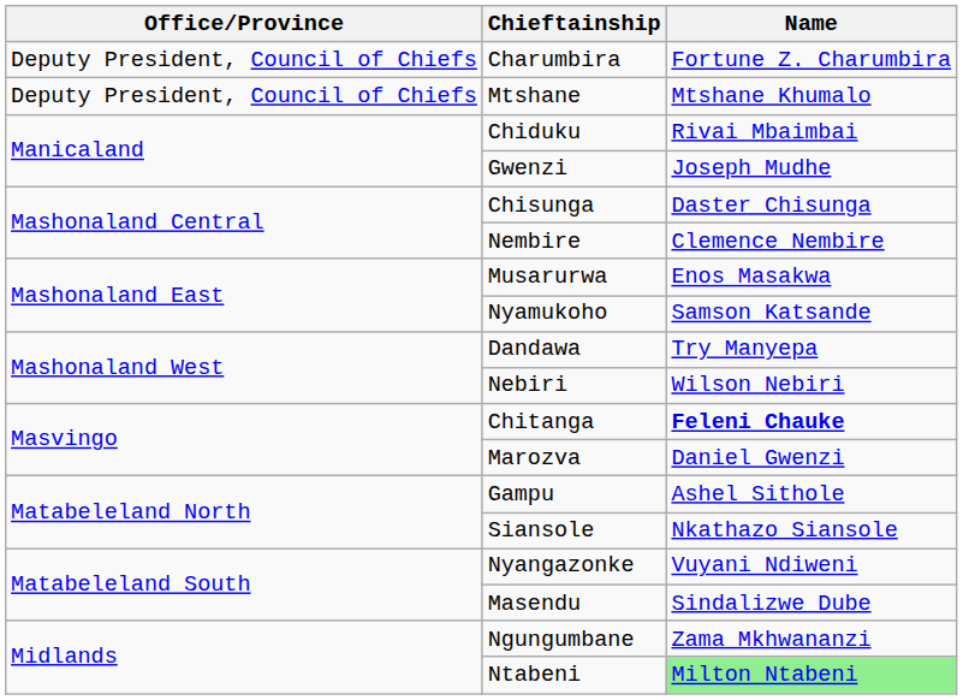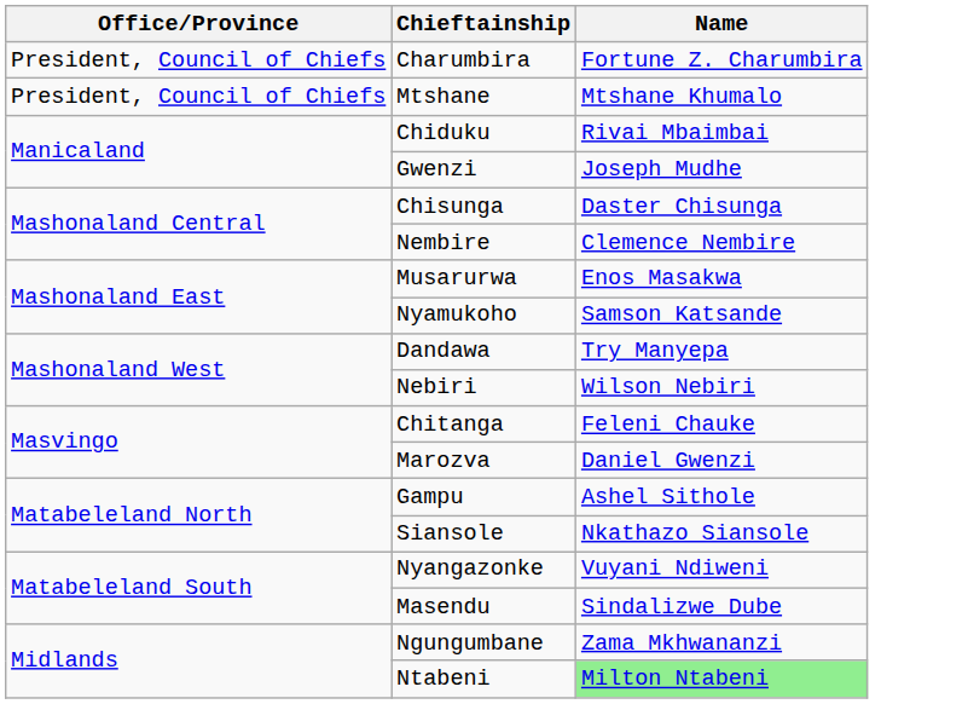 <table class="wikitable">
 <tr>
 <th>Office/Province</th>
 <th>Chieftainship</th>
 <th>Name</th>
 </tr>
 <tr>
-<td>Deputy President, <a href='#'>Council of Chiefs</a></td>
+<td>President, <a href='#'>Council of Chiefs</a></td>
 <td>Charumbira</td>
 <td><a href='#'>Fortune Z. Charumbira</a></td>
 </tr>
 <tr>
-<td>Deputy President, <a href='#'>Council of Chiefs</a></td>
+<td>President, <a href='#'>Council of Chiefs</a></td>
 <td>Mtshane</td>
 <td><a href='#'>Mtshane Khumalo</a></td>
 </tr>
 <tr>
 <td rowspan="2"><a href='#'>Manicaland</a></td>
 <td>Chiduku</td>
 <td><a href='#'>Rivai Mbaimbai</a></td>
 </tr>
 <tr>
 <td>Gwenzi</td>
 <td><a href='#'>Joseph Mudhe</a></td>
 </tr>
 <tr>
 <td rowspan="2"><a href='#'>Mashonaland Central</a></td>
 <td>Chisunga</td>
 <td><a href='#'>Daster Chisunga</a></td>
 </tr>
 <tr>
 <td>Nembire</td>
 <td><a href='#'>Clemence Nembire</a></td>
 </tr>
 <tr>
 <td rowspan="2"><a href='#'>Mashonaland East</a></td>
 <td>Musarurwa</td>
 <td><a href='#'>Enos Masakwa</a></td>
 </tr>
 <tr>
 <td>Nyamukoho</td>
 <td><a href='#'>Samson Katsande</a></td>
 </tr>
 <tr>
 <td rowspan="2"><a href='#'>Mashonaland West</a></td>
 <td>Dandawa</td>
 <td><a href='#'>Try Manyepa</a></td>
 </tr>
 <tr>
 <td>Nebiri</td>
 <td><a href='#'>Wilson Nebiri</a></td>
 </tr>
 <tr>
 <td rowspan="2"><a href='#'>Masvingo</a></td>
 <td>Chitanga</td>
-<td><strong><a href='#'>Feleni Chauke</a></strong></td>
+<td><a href='#'>Feleni Chauke</a></td>
 </tr>
 <tr>
 <td>Marozva</td>
 <td><a href='#'>Daniel Gwenzi</a></td>
 </tr>
 <tr>
 <td rowspan="2"><a href='#'>Matabeleland North</a></td>
 <td>Gampu</td>
 <td><a href='#'>Ashel Sithole</a></td>
 </tr>
 <tr>
 <td>Siansole</td>
 <td><a href='#'>Nkathazo Siansole</a></td>
 </tr>
 <tr>
 <td rowspan="2"><a href='#'>Matabeleland South</a></td>
 <td>Nyangazonke</td>
 <td><a href='#'>Vuyani Ndiweni</a></td>
 </tr>
 <tr>
 <td>Masendu</td>
 <td><a href='#'>Sindalizwe Dube</a></td>
 </tr>
 <tr>
 <td rowspan="2"><a href='#'>Midlands</a></td>
 <td>Ngungumbane</td>
 <td><a href='#'>Zama Mkhwananzi</a></td>
 </tr>
 <tr>
 <td>Ntabeni</td>
 <td style="background: lightgreen;"><a href='#'>Milton Ntabeni</a></td>
 </tr>
 </table>
